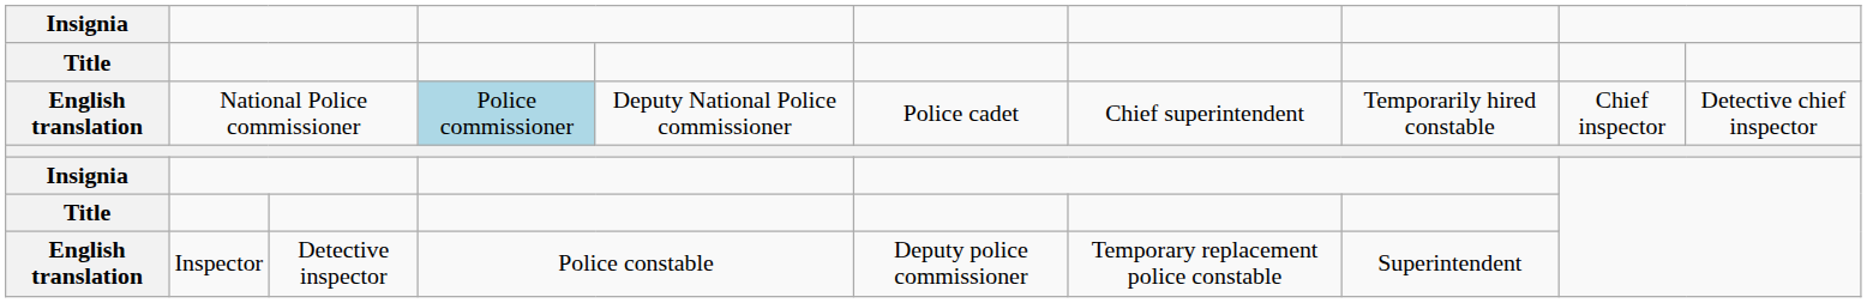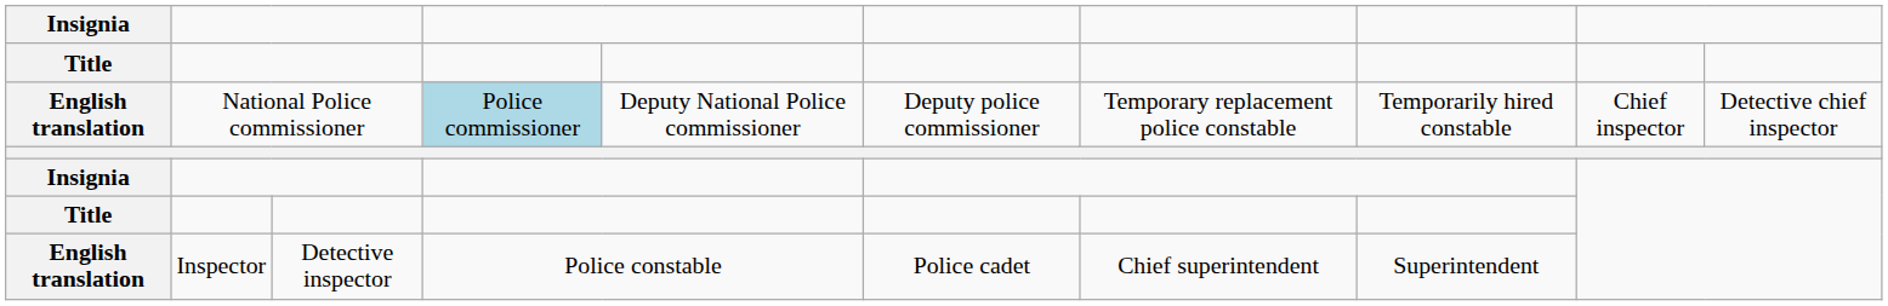 <table class="wikitable">
 <tr style="text-align:center">
 <th>Insignia</th>
 <td colspan=2></td>
 <td colspan=2></td>
 <td></td>
 <td></td>
 <td></td>
 <td colspan=2></td>
 </tr>
 <tr style="text-align:center">
 <th>Title</th>
 <td colspan=2></td>
 <td></td>
 <td></td>
 <td></td>
 <td></td>
 <td></td>
 <td></td>
 <td></td>
 </tr>
 <tr style="text-align:center">
 <th>English translation</th>
 <td colspan=2>National Police commissioner</td>
 <td style="background: lightblue;">Police commissioner</td>
 <td>Deputy National Police commissioner</td>
-<td>Police cadet</td>
-<td>Chief superintendent</td>
+<td>Deputy police commissioner</td>
+<td>Temporary replacement police constable</td>
 <td>Temporarily hired constable</td>
 <td>Chief inspector</td>
 <td>Detective chief inspector</td>
 </tr>
 <tr style="text-align:center">
 <th colspan=10></th>
 </tr>
 <tr style="text-align:center">
 <th>Insignia</th>
 <td colspan=2></td>
 <td colspan=2></td>
 <td colspan=3></td>
 </tr>
 <tr style="text-align:center">
 <th>Title</th>
 <td></td>
 <td></td>
 <td colspan=2></td>
 <td></td>
 <td></td>
 <td></td>
 </tr>
 <tr style="text-align:center">
 <th>English translation</th>
 <td>Inspector</td>
 <td>Detective inspector</td>
 <td colspan=2>Police constable</td>
-<td>Deputy police commissioner</td>
-<td>Temporary replacement police constable</td>
+<td>Police cadet</td>
+<td>Chief superintendent</td>
 <td>Superintendent</td>
 </tr>
 </table>
